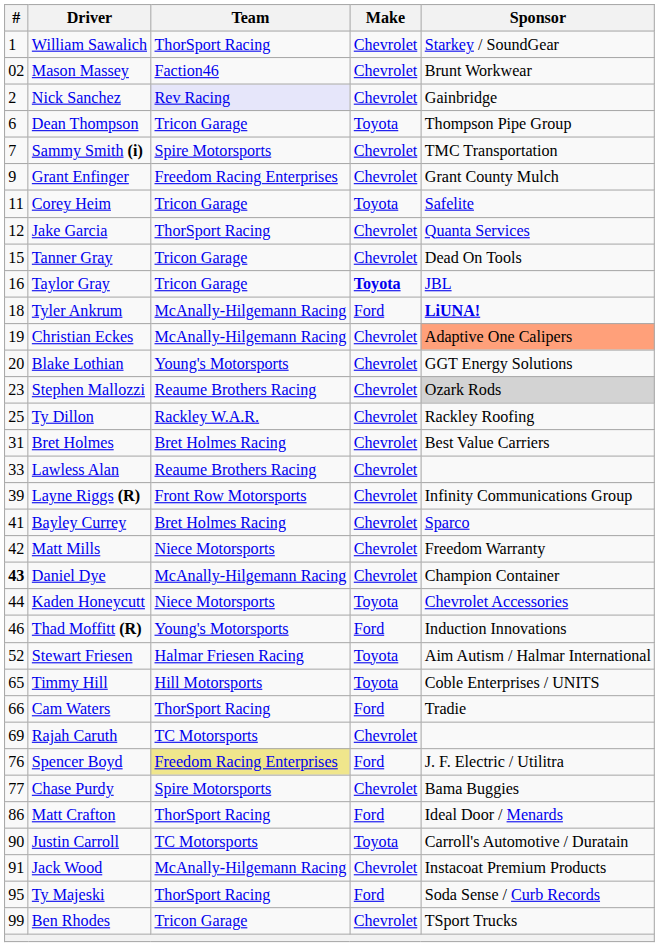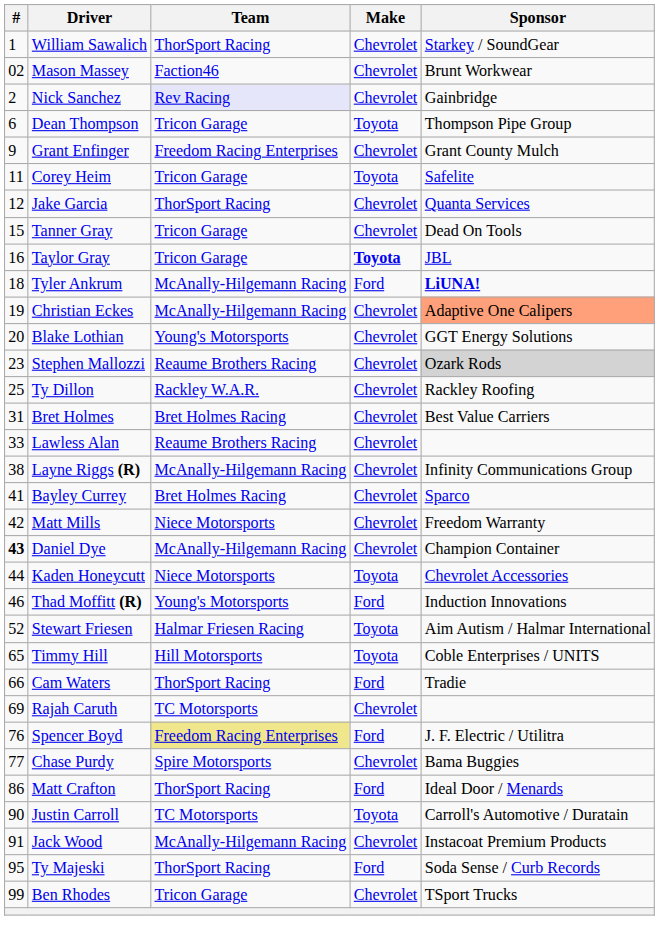 <table class="wikitable" style="font-size: 95%;">
 <tr>
 <th>#</th>
 <th>Driver</th>
 <th>Team</th>
 <th>Make</th>
 <th>Sponsor</th>
 </tr>
 <tr>
 <td>1</td>
 <td><a href='#'>William Sawalich</a></td>
 <td><a href='#'>ThorSport Racing</a></td>
 <td><a href='#'>Chevrolet</a></td>
 <td><a href='#'>Starkey</a> / SoundGear</td>
 </tr>
 <tr>
 <td>02</td>
 <td><a href='#'>Mason Massey</a></td>
 <td><a href='#'>Faction46</a></td>
 <td><a href='#'>Chevrolet</a></td>
 <td>Brunt Workwear</td>
 </tr>
 <tr>
 <td>2</td>
 <td><a href='#'>Nick Sanchez</a></td>
 <td style="background: lavender;"><a href='#'>Rev Racing</a></td>
 <td><a href='#'>Chevrolet</a></td>
 <td>Gainbridge</td>
 </tr>
 <tr>
 <td>6</td>
 <td><a href='#'>Dean Thompson</a></td>
 <td><a href='#'>Tricon Garage</a></td>
 <td><a href='#'>Toyota</a></td>
 <td>Thompson Pipe Group</td>
-</tr>
-<tr>
-<td>7</td>
-<td><a href='#'>Sammy Smith</a> <strong>(i)</strong></td>
-<td><a href='#'>Spire Motorsports</a></td>
-<td><a href='#'>Chevrolet</a></td>
-<td>TMC Transportation</td>
 </tr>
 <tr>
 <td>9</td>
 <td><a href='#'>Grant Enfinger</a></td>
 <td nowrap><a href='#'>Freedom Racing Enterprises</a></td>
 <td><a href='#'>Chevrolet</a></td>
 <td>Grant County Mulch</td>
 </tr>
 <tr>
 <td>11</td>
 <td><a href='#'>Corey Heim</a></td>
 <td><a href='#'>Tricon Garage</a></td>
 <td><a href='#'>Toyota</a></td>
 <td><a href='#'>Safelite</a></td>
 </tr>
 <tr>
 <td>12</td>
 <td><a href='#'>Jake Garcia</a></td>
 <td><a href='#'>ThorSport Racing</a></td>
 <td><a href='#'>Chevrolet</a></td>
 <td><a href='#'>Quanta Services</a></td>
 </tr>
 <tr>
 <td>15</td>
 <td><a href='#'>Tanner Gray</a></td>
 <td><a href='#'>Tricon Garage</a></td>
 <td><a href='#'>Chevrolet</a></td>
 <td>Dead On Tools</td>
 </tr>
 <tr>
 <td>16</td>
 <td><a href='#'>Taylor Gray</a></td>
 <td><a href='#'>Tricon Garage</a></td>
 <td><strong><a href='#'>Toyota</a></strong></td>
 <td><a href='#'>JBL</a></td>
 </tr>
 <tr>
 <td>18</td>
 <td><a href='#'>Tyler Ankrum</a></td>
 <td><a href='#'>McAnally-Hilgemann Racing</a></td>
 <td><a href='#'>Ford</a></td>
 <td><strong><a href='#'>LiUNA!</a></strong></td>
 </tr>
 <tr>
 <td>19</td>
 <td><a href='#'>Christian Eckes</a></td>
 <td><a href='#'>McAnally-Hilgemann Racing</a></td>
 <td><a href='#'>Chevrolet</a></td>
 <td style="background: lightsalmon;">Adaptive One Calipers</td>
 </tr>
 <tr>
 <td>20</td>
 <td><a href='#'>Blake Lothian</a></td>
 <td><a href='#'>Young's Motorsports</a></td>
 <td><a href='#'>Chevrolet</a></td>
 <td>GGT Energy Solutions</td>
 </tr>
 <tr>
 <td>23</td>
 <td><a href='#'>Stephen Mallozzi</a></td>
 <td><a href='#'>Reaume Brothers Racing</a></td>
 <td><a href='#'>Chevrolet</a></td>
 <td style="background: lightgrey;">Ozark Rods</td>
 </tr>
 <tr>
 <td>25</td>
 <td><a href='#'>Ty Dillon</a></td>
 <td><a href='#'>Rackley W.A.R.</a></td>
 <td><a href='#'>Chevrolet</a></td>
 <td>Rackley Roofing</td>
 </tr>
 <tr>
 <td>31</td>
 <td><a href='#'>Bret Holmes</a></td>
 <td><a href='#'>Bret Holmes Racing</a></td>
 <td><a href='#'>Chevrolet</a></td>
 <td>Best Value Carriers</td>
 </tr>
 <tr>
 <td>33</td>
 <td><a href='#'>Lawless Alan</a></td>
 <td><a href='#'>Reaume Brothers Racing</a></td>
 <td><a href='#'>Chevrolet</a></td>
 <td></td>
 </tr>
 <tr>
-<td>39</td>
+<td>38</td>
 <td><a href='#'>Layne Riggs</a> <strong>(R)</strong></td>
-<td><a href='#'>Front Row Motorsports</a></td>
+<td><a href='#'>McAnally-Hilgemann Racing</a></td>
 <td><a href='#'>Chevrolet</a></td>
 <td>Infinity Communications Group</td>
 </tr>
 <tr>
 <td>41</td>
 <td><a href='#'>Bayley Currey</a></td>
 <td><a href='#'>Bret Holmes Racing</a></td>
 <td><a href='#'>Chevrolet</a></td>
 <td><a href='#'>Sparco</a></td>
 </tr>
 <tr>
 <td>42</td>
 <td><a href='#'>Matt Mills</a></td>
 <td><a href='#'>Niece Motorsports</a></td>
 <td><a href='#'>Chevrolet</a></td>
 <td>Freedom Warranty</td>
 </tr>
 <tr>
 <td><strong>43</strong></td>
 <td><a href='#'>Daniel Dye</a></td>
 <td><a href='#'>McAnally-Hilgemann Racing</a></td>
 <td><a href='#'>Chevrolet</a></td>
 <td>Champion Container</td>
 </tr>
 <tr>
 <td>44</td>
 <td nowrap><a href='#'>Kaden Honeycutt</a></td>
 <td><a href='#'>Niece Motorsports</a></td>
 <td><a href='#'>Toyota</a></td>
 <td><a href='#'>Chevrolet Accessories</a></td>
 </tr>
 <tr>
 <td>46</td>
 <td><a href='#'>Thad Moffitt</a> <strong>(R)</strong></td>
 <td><a href='#'>Young's Motorsports</a></td>
 <td><a href='#'>Ford</a></td>
 <td>Induction Innovations</td>
 </tr>
 <tr>
 <td>52</td>
 <td><a href='#'>Stewart Friesen</a></td>
 <td><a href='#'>Halmar Friesen Racing</a></td>
 <td><a href='#'>Toyota</a></td>
 <td nowrap>Aim Autism / Halmar International</td>
 </tr>
 <tr>
 <td>65</td>
 <td><a href='#'>Timmy Hill</a></td>
 <td><a href='#'>Hill Motorsports</a></td>
 <td><a href='#'>Toyota</a></td>
 <td>Coble Enterprises / UNITS</td>
 </tr>
 <tr>
 <td>66</td>
 <td><a href='#'>Cam Waters</a></td>
 <td><a href='#'>ThorSport Racing</a></td>
 <td><a href='#'>Ford</a></td>
 <td>Tradie</td>
 </tr>
 <tr>
 <td>69</td>
 <td><a href='#'>Rajah Caruth</a></td>
 <td><a href='#'>TC Motorsports</a></td>
 <td><a href='#'>Chevrolet</a></td>
 <td></td>
 </tr>
 <tr>
 <td>76</td>
 <td><a href='#'>Spencer Boyd</a></td>
 <td nowrap style="background: khaki;"><a href='#'>Freedom Racing Enterprises</a></td>
 <td><a href='#'>Ford</a></td>
 <td>J. F. Electric / Utilitra</td>
 </tr>
 <tr>
 <td>77</td>
 <td><a href='#'>Chase Purdy</a></td>
 <td><a href='#'>Spire Motorsports</a></td>
 <td><a href='#'>Chevrolet</a></td>
 <td>Bama Buggies</td>
 </tr>
 <tr>
 <td>86</td>
 <td><a href='#'>Matt Crafton</a></td>
 <td><a href='#'>ThorSport Racing</a></td>
 <td><a href='#'>Ford</a></td>
 <td>Ideal Door / <a href='#'>Menards</a></td>
 </tr>
 <tr>
 <td>90</td>
 <td><a href='#'>Justin Carroll</a></td>
 <td><a href='#'>TC Motorsports</a></td>
 <td><a href='#'>Toyota</a></td>
 <td>Carroll's Automotive / Duratain</td>
 </tr>
 <tr>
 <td>91</td>
 <td><a href='#'>Jack Wood</a></td>
 <td><a href='#'>McAnally-Hilgemann Racing</a></td>
 <td><a href='#'>Chevrolet</a></td>
 <td>Instacoat Premium Products</td>
 </tr>
 <tr>
 <td>95</td>
 <td><a href='#'>Ty Majeski</a></td>
 <td><a href='#'>ThorSport Racing</a></td>
 <td><a href='#'>Ford</a></td>
 <td>Soda Sense / <a href='#'>Curb Records</a></td>
 </tr>
 <tr>
 <td>99</td>
 <td><a href='#'>Ben Rhodes</a></td>
 <td><a href='#'>Tricon Garage</a></td>
 <td><a href='#'>Chevrolet</a></td>
 <td>TSport Trucks</td>
 </tr>
 <tr>
 <th colspan="5"></th>
 </tr>
 </table>
